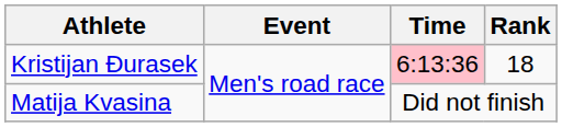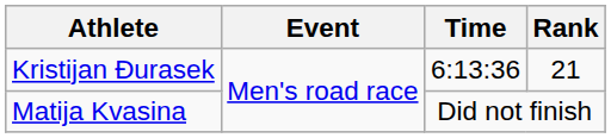 <table class="wikitable" style="font-size:90%">
 <tr>
 <th>Athlete</th>
 <th>Event</th>
 <th>Time</th>
 <th>Rank</th>
 </tr>
 <tr align=center>
 <td align=left><a href='#'>Kristijan Đurasek</a></td>
 <td align=left rowspan=2><a href='#'>Men's road race</a></td>
-<td style="background: pink;">6:13:36</td>
-<td>18</td>
+<td>6:13:36</td>
+<td>21</td>
 </tr>
 <tr align=center>
 <td align=left><a href='#'>Matija Kvasina</a></td>
 <td colspan=2>Did not finish</td>
 </tr>
 </table>
